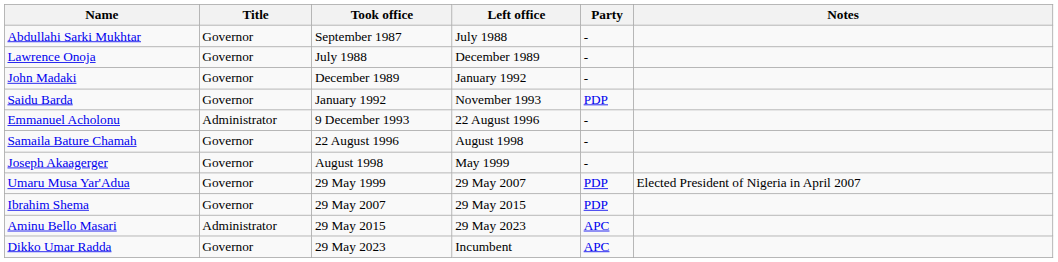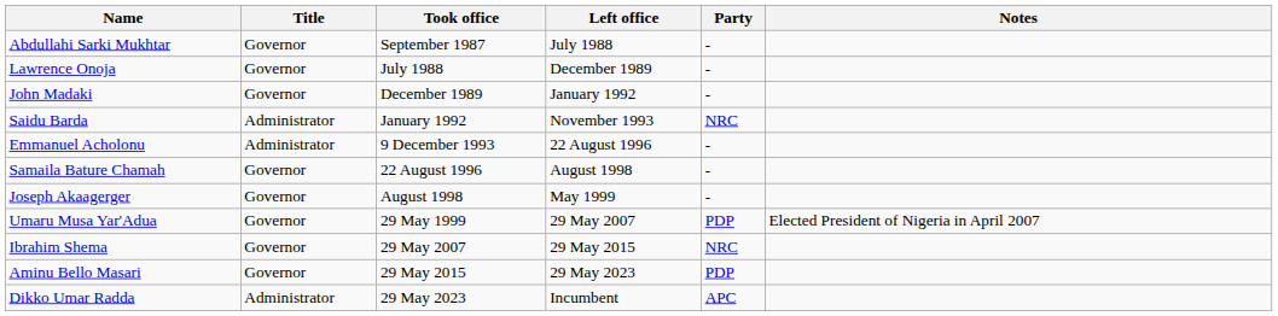 <table class="wikitable" border="1" style="width:100%; margin:auto; text-align:left">
 <tr>
 <th>Name</th>
 <th>Title</th>
 <th>Took office</th>
 <th>Left office</th>
 <th>Party</th>
 <th width="40%">Notes</th>
 </tr>
 <tr -valign="top">
 <td><a href='#'>Abdullahi Sarki Mukhtar</a></td>
 <td>Governor</td>
 <td>September 1987</td>
 <td>July 1988</td>
 <td>-</td>
 <td></td>
 </tr>
 <tr -valign="top">
 <td><a href='#'>Lawrence Onoja</a></td>
 <td>Governor</td>
 <td>July 1988</td>
 <td>December 1989</td>
 <td>-</td>
 <td></td>
 </tr>
 <tr -valign="top">
 <td><a href='#'>John Madaki</a></td>
 <td>Governor</td>
 <td>December 1989</td>
 <td>January 1992</td>
 <td>-</td>
 <td></td>
 </tr>
 <tr -valign="top">
 <td><a href='#'>Saidu Barda</a></td>
-<td>Governor</td>
+<td>Administrator</td>
 <td>January 1992</td>
 <td>November 1993</td>
-<td><a href='#'>PDP</a></td>
+<td><a href='#'>NRC</a></td>
 <td></td>
 </tr>
 <tr -valign="top">
 <td><a href='#'>Emmanuel Acholonu</a></td>
 <td>Administrator</td>
 <td>9 December 1993</td>
 <td>22 August 1996</td>
 <td>-</td>
 <td></td>
 </tr>
 <tr -valign="top">
 <td><a href='#'>Samaila Bature Chamah</a></td>
 <td>Governor</td>
 <td>22 August 1996</td>
 <td>August 1998</td>
 <td>-</td>
 <td></td>
 </tr>
 <tr -valign="top">
 <td><a href='#'>Joseph Akaagerger</a></td>
 <td>Governor</td>
 <td>August 1998</td>
 <td>May 1999</td>
 <td>-</td>
 <td></td>
 </tr>
 <tr -valign="top">
 <td><a href='#'>Umaru Musa Yar'Adua</a></td>
 <td>Governor</td>
 <td>29 May 1999</td>
 <td>29 May 2007</td>
 <td><a href='#'>PDP</a></td>
 <td>Elected President of Nigeria in April 2007</td>
 </tr>
 <tr -valign="top">
 <td><a href='#'>Ibrahim Shema</a></td>
 <td>Governor</td>
 <td>29 May 2007</td>
 <td>29 May 2015</td>
+<td><a href='#'>NRC</a></td>
+<td></td>
+</tr>
+<tr>
+<td><a href='#'>Aminu Bello Masari</a></td>
+<td>Governor</td>
+<td>29 May 2015</td>
+<td>29 May 2023</td>
 <td><a href='#'>PDP</a></td>
 <td></td>
 </tr>
 <tr>
-<td><a href='#'>Aminu Bello Masari</a></td>
+<td><a href='#'>Dikko Umar Radda</a></td>
 <td>Administrator</td>
-<td>29 May 2015</td>
-<td>29 May 2023</td>
-<td><a href='#'>APC</a></td>
-<td></td>
-</tr>
-<tr>
-<td><a href='#'>Dikko Umar Radda</a></td>
-<td>Governor</td>
 <td>29 May 2023</td>
 <td>Incumbent</td>
 <td><a href='#'>APC</a></td>
 <td></td>
 </tr>
 </table>
